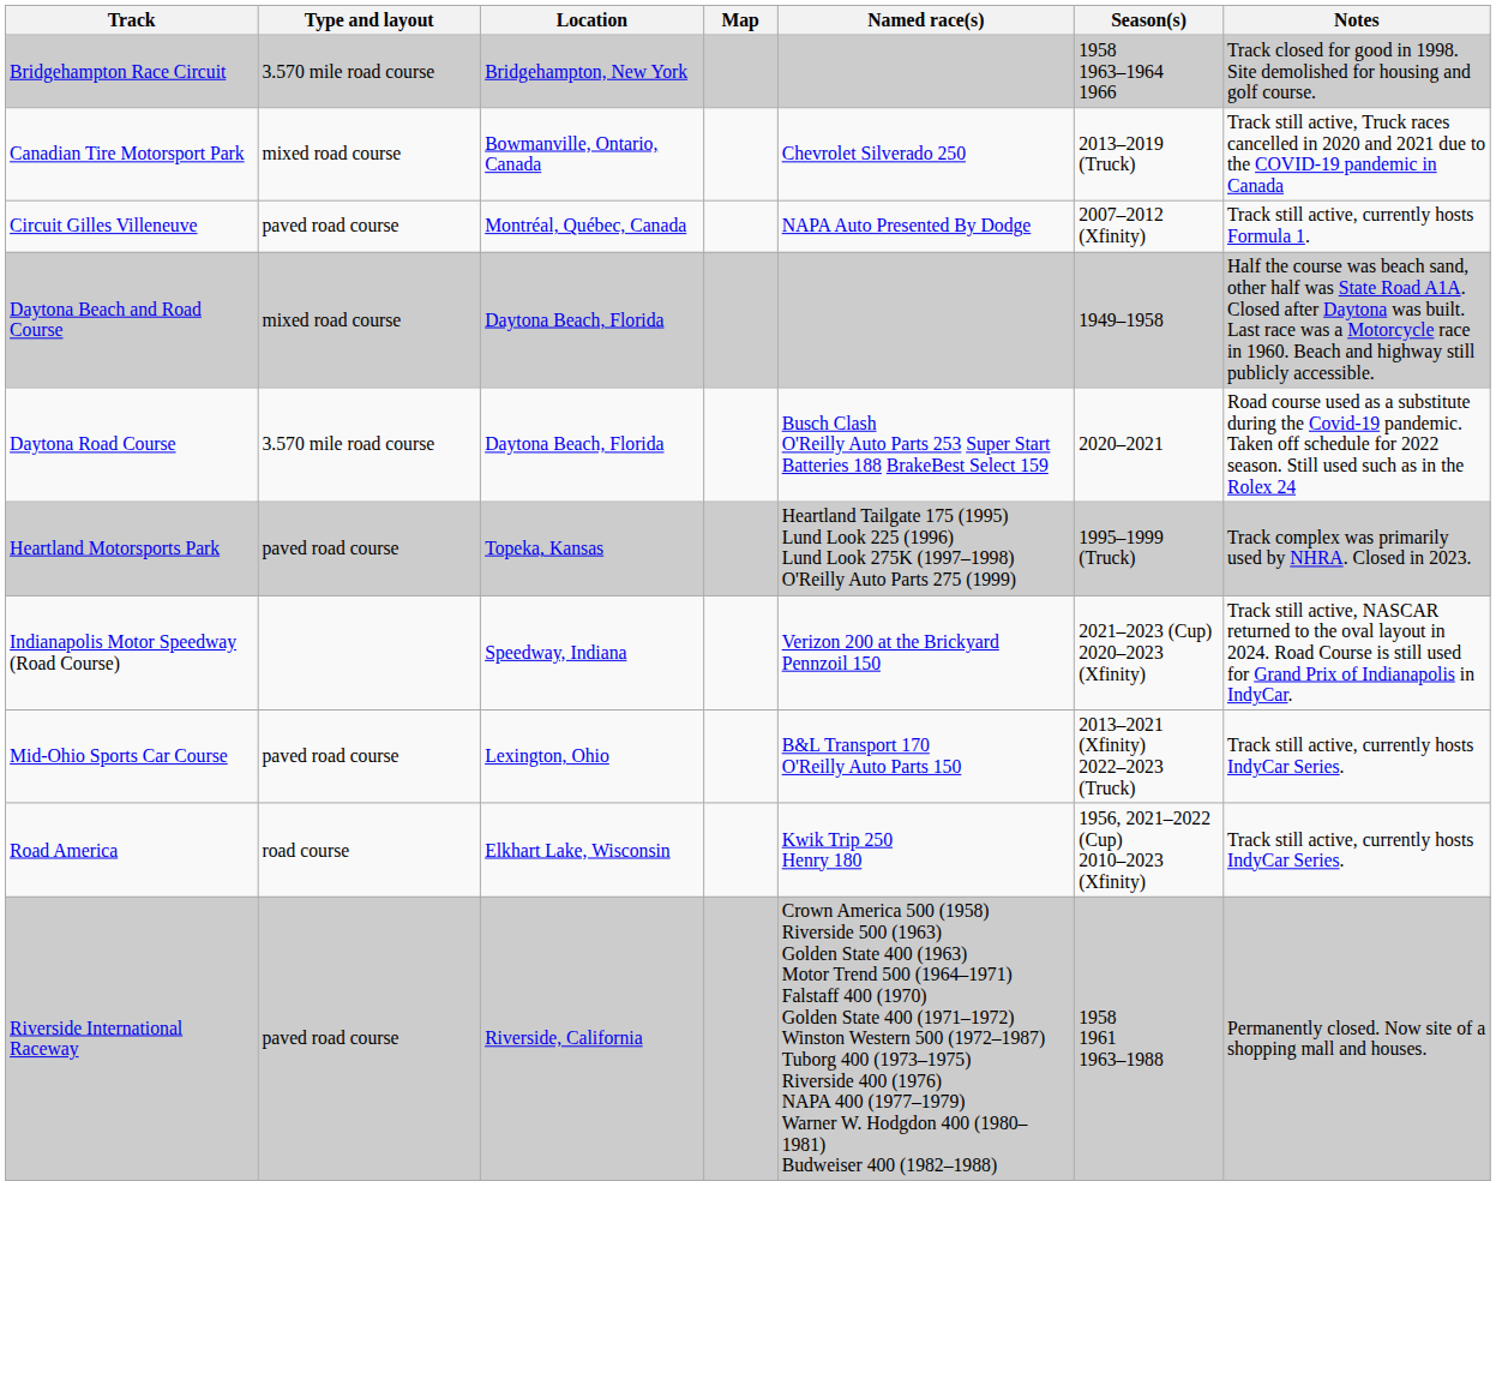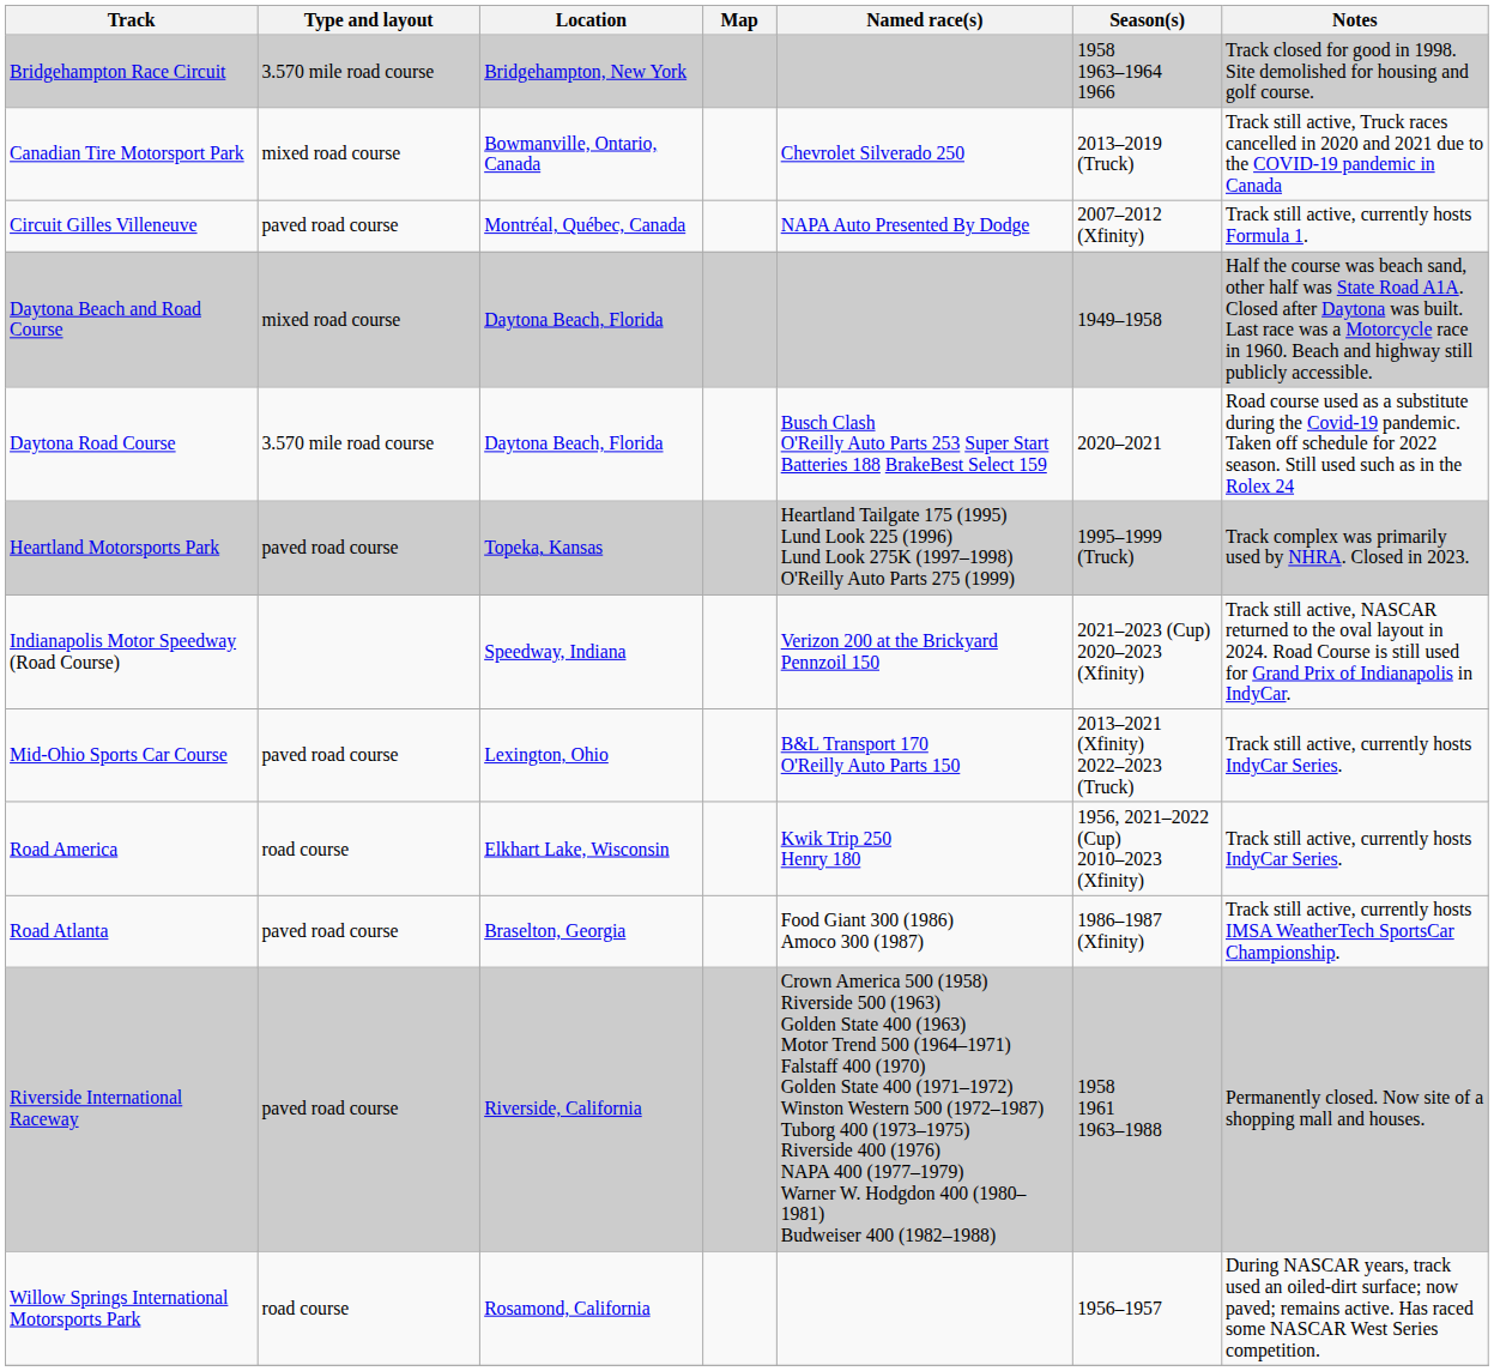 <table class="wikitable sortable" style="width:100%;">
 <tr>
 <th style="width:17%;">Track</th>
 <th style="width:15%;">Type and layout</th>
 <th style="width:15%;">Location</th>
 <th style="width:5%;">Map</th>
 <th style="width:20%;">Named race(s)</th>
 <th style="width:10%;">Season(s)</th>
 <th style="width:18%;">Notes</th>
 </tr>
 <tr style="background:#CCCCCC;">
 <td><a href='#'>Bridgehampton Race Circuit</a></td>
 <td>3.570 mile road course</td>
 <td><a href='#'>Bridgehampton, New York</a></td>
 <td></td>
 <td></td>
 <td>1958<br>1963–1964<br>1966</td>
 <td>Track closed for good in 1998. Site demolished for housing and golf course.</td>
 </tr>
 <tr>
 <td><a href='#'>Canadian Tire Motorsport Park</a></td>
 <td> mixed road course</td>
 <td><a href='#'>Bowmanville, Ontario, Canada</a></td>
 <td></td>
 <td><a href='#'>Chevrolet Silverado 250</a></td>
 <td>2013–2019 (Truck)</td>
 <td>Track still active, Truck races cancelled in 2020 and 2021 due to the <a href='#'>COVID-19 pandemic in Canada</a></td>
 </tr>
 <tr>
 <td><a href='#'>Circuit Gilles Villeneuve</a></td>
 <td> paved road course</td>
 <td><a href='#'>Montréal, Québec, Canada</a></td>
 <td></td>
 <td><a href='#'>NAPA Auto Presented By Dodge</a></td>
 <td>2007–2012 (Xfinity)</td>
 <td>Track still active, currently hosts <a href='#'>Formula 1</a>.</td>
 </tr>
 <tr style="background:#CCCCCC;">
 <td><a href='#'>Daytona Beach and Road Course</a></td>
 <td> mixed road course</td>
 <td><a href='#'>Daytona Beach, Florida</a></td>
 <td></td>
 <td></td>
 <td>1949–1958</td>
 <td>Half the course was beach sand, other half was <a href='#'>State Road A1A</a>. Closed after <a href='#'>Daytona</a> was built. Last race was a <a href='#'>Motorcycle</a> race in 1960. Beach and highway still publicly accessible.</td>
 </tr>
 <tr>
 <td><a href='#'>Daytona Road Course</a></td>
 <td>3.570 mile road course</td>
 <td><a href='#'>Daytona Beach, Florida</a></td>
 <td></td>
 <td><a href='#'>Busch Clash</a><br><a href='#'>O'Reilly Auto Parts 253</a> <a href='#'>Super Start Batteries 188</a> <a href='#'>BrakeBest Select 159</a></td>
 <td>2020–2021</td>
 <td>Road course used as a substitute during the <a href='#'>Covid-19</a> pandemic. Taken off schedule for 2022 season. Still used such as in the <a href='#'>Rolex 24</a></td>
 </tr>
 <tr style="background:#CCCCCC;">
 <td><a href='#'>Heartland Motorsports Park</a></td>
 <td> paved road course</td>
 <td><a href='#'>Topeka, Kansas</a></td>
 <td></td>
 <td>Heartland Tailgate 175 (1995)<br>Lund Look 225 (1996)<br>Lund Look 275K (1997–1998)<br>O'Reilly Auto Parts 275 (1999)</td>
 <td>1995–1999 (Truck)</td>
 <td>Track complex was primarily used by <a href='#'>NHRA</a>. Closed in 2023.</td>
 </tr>
 <tr>
 <td><a href='#'>Indianapolis Motor Speedway</a> (Road Course)</td>
 <td></td>
 <td><a href='#'>Speedway, Indiana</a></td>
 <td></td>
 <td><a href='#'>Verizon 200 at the Brickyard</a><br><a href='#'>Pennzoil 150</a></td>
 <td>2021–2023 (Cup)<br>2020–2023 (Xfinity)</td>
 <td>Track still active, NASCAR returned to the oval layout in 2024. Road Course is still used for <a href='#'>Grand Prix of Indianapolis</a> in <a href='#'>IndyCar</a>.</td>
 </tr>
 <tr>
 <td><a href='#'>Mid-Ohio Sports Car Course</a></td>
 <td> paved road course</td>
 <td><a href='#'>Lexington, Ohio</a></td>
 <td></td>
 <td><a href='#'>B&L Transport 170</a><br><a href='#'>O'Reilly Auto Parts 150</a></td>
 <td>2013–2021 (Xfinity)<br>2022–2023 (Truck)</td>
 <td>Track still active, currently hosts <a href='#'>IndyCar Series</a>.</td>
 </tr>
 <tr>
 <td><a href='#'>Road America</a></td>
 <td> road course</td>
 <td><a href='#'>Elkhart Lake, Wisconsin</a></td>
 <td></td>
 <td><a href='#'>Kwik Trip 250</a><br><a href='#'>Henry 180</a></td>
 <td>1956, 2021–2022 (Cup)<br>2010–2023 (Xfinity)</td>
 <td>Track still active, currently hosts <a href='#'>IndyCar Series</a>.</td>
 </tr>
+<tr>
+<td><a href='#'>Road Atlanta</a></td>
+<td> paved road course</td>
+<td><a href='#'>Braselton, Georgia</a></td>
+<td></td>
+<td>Food Giant 300 (1986)<br>Amoco 300 (1987)</td>
+<td>1986–1987 (Xfinity)</td>
+<td>Track still active, currently hosts <a href='#'>IMSA WeatherTech SportsCar Championship</a>.</td>
+</tr>
 <tr style="background:#CCCCCC;">
 <td><a href='#'>Riverside International Raceway</a></td>
 <td> paved road course</td>
 <td><a href='#'>Riverside, California</a></td>
 <td></td>
 <td>Crown America 500 (1958)<br>Riverside 500 (1963)<br>Golden State 400 (1963)<br>Motor Trend 500 (1964–1971)<br>Falstaff 400 (1970)<br>Golden State 400 (1971–1972)<br>Winston Western 500 (1972–1987)<br>Tuborg 400 (1973–1975)<br>Riverside 400 (1976)<br>NAPA 400 (1977–1979)<br>Warner W. Hodgdon 400 (1980–1981)<br>Budweiser 400 (1982–1988)</td>
 <td>1958<br>1961<br>1963–1988</td>
 <td>Permanently closed. Now site of a shopping mall and houses.</td>
 </tr>
 <tr>
+<td><a href='#'>Willow Springs International Motorsports Park</a></td>
+<td> road course</td>
+<td><a href='#'>Rosamond, California</a></td>
+<td></td>
+<td></td>
+<td>1956–1957</td>
+<td>During NASCAR years, track used an oiled-dirt surface; now paved; remains active. Has raced some NASCAR West Series competition.</td>
+</tr>
+<tr>
 </tr>
 </table>
